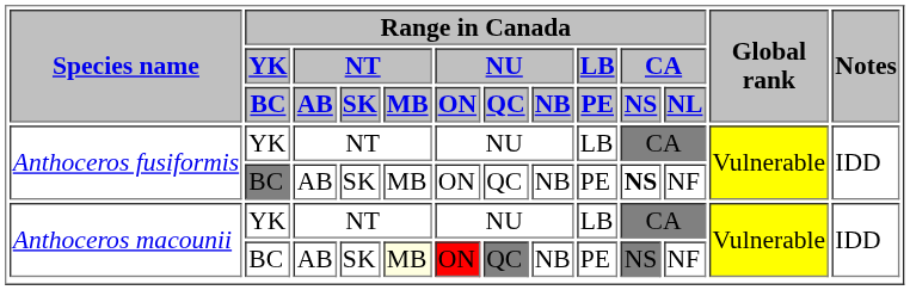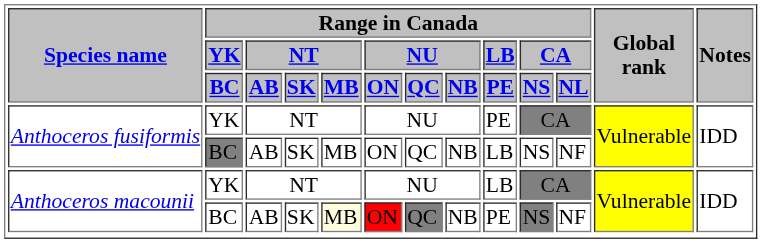 <table border="1" |>
 <tr>
 <th rowspan="3" bgcolor=silver><a href='#'>Species name</a></th>
 <th colspan="10" bgcolor=silver>Range in Canada</th>
 <th rowspan="3" bgcolor=silver>Global <br> rank</th>
 <th rowspan="3" bgcolor=silver>Notes</th>
 </tr>
 <tr>
 <th bgcolor=silver><a href='#'>YK</a></th>
 <th colspan="3" bgcolor=silver><a href='#'>NT</a></th>
 <th colspan="3" bgcolor=silver><a href='#'>NU</a></th>
 <th bgcolor=silver><a href='#'>LB</a></th>
 <th colspan="2" bgcolor=silver><a href='#'>CA</a></th>
 </tr>
 <tr>
 <th bgcolor=silver><a href='#'>BC</a></th>
 <th bgcolor=silver><a href='#'>AB</a></th>
 <th bgcolor=silver><a href='#'>SK</a></th>
 <th bgcolor=silver><a href='#'>MB</a></th>
 <th bgcolor=silver><a href='#'>ON</a></th>
 <th bgcolor=silver><a href='#'>QC</a></th>
 <th bgcolor=silver><a href='#'>NB</a></th>
 <th bgcolor=silver><a href='#'>PE</a></th>
 <th bgcolor=silver><a href='#'>NS</a></th>
 <th bgcolor=silver><a href='#'>NL</a></th>
 </tr>
 <tr>
 <td rowspan="2"><em><a href='#'>Anthoceros fusiformis</a></em></td>
 <td>YK</td>
 <td colspan="3" align="center">NT</td>
 <td colspan="3" align="center">NU</td>
-<td>LB</td>
+<td>PE</td>
 <td colspan="2" align="center" bgcolor=gray>CA</td>
 <td rowspan="2" align="center" bgcolor=yellow>Vulnerable</td>
 <td rowspan="2">IDD</td>
 </tr>
 <tr>
 <td bgcolor=gray>BC</td>
 <td>AB</td>
 <td>SK</td>
 <td>MB</td>
 <td>ON</td>
 <td>QC</td>
 <td>NB</td>
-<td>PE</td>
-<td><strong>NS</strong></td>
+<td>LB</td>
+<td>NS</td>
 <td>NF</td>
 </tr>
 <tr>
 <td rowspan="2"><em><a href='#'>Anthoceros macounii</a></em></td>
 <td>YK</td>
 <td colspan="3" align="center">NT</td>
 <td colspan="3" align="center">NU</td>
 <td>LB</td>
 <td colspan="2" align="center" bgcolor=gray>CA</td>
 <td rowspan="2" align="center" bgcolor=yellow>Vulnerable</td>
 <td rowspan="2">IDD</td>
 </tr>
 <tr>
 <td>BC</td>
 <td>AB</td>
 <td>SK</td>
 <td style="background: lightyellow;">MB</td>
 <td bgcolor=red>ON</td>
 <td bgcolor=gray>QC</td>
 <td>NB</td>
 <td>PE</td>
 <td bgcolor=gray>NS</td>
 <td>NF</td>
 </tr>
 <tr>
 </tr>
 </table>
